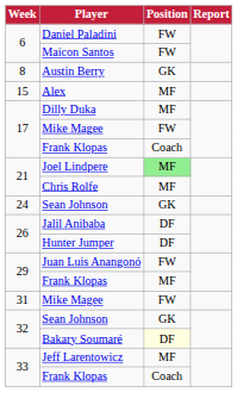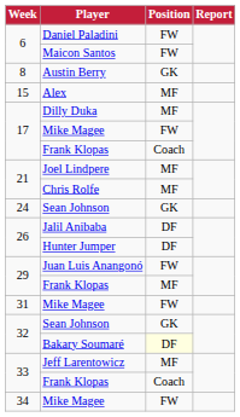 <table class=wikitable>
 <tr>
 <th style="background:#C41E3A; color:white; text-align:center;">Week</th>
 <th style="background:#C41E3A; color:white; text-align:center;">Player</th>
 <th style="background:#C41E3A; color:white; text-align:center;">Position</th>
 <th style="background:#C41E3A; color:white; text-align:center;">Report</th>
 </tr>
 <tr>
 <td style="text-align:center;" rowspan="2">6</td>
 <td> <a href='#'>Daniel Paladini</a></td>
 <td style="text-align:center;">FW</td>
 <td style="text-align:center;" rowspan="2"></td>
 </tr>
 <tr>
 <td> <a href='#'>Maicon Santos</a></td>
 <td style="text-align:center;">FW</td>
 </tr>
 <tr>
 <td style="text-align:center;">8</td>
 <td> <a href='#'>Austin Berry</a></td>
 <td style="text-align:center;">GK</td>
 <td style="text-align:center;"></td>
 </tr>
 <tr>
 <td style="text-align:center;">15</td>
 <td> <a href='#'>Alex</a></td>
 <td style="text-align:center;">MF</td>
 <td style="text-align:center;"></td>
 </tr>
 <tr>
 <td style="text-align:center;" rowspan="3">17</td>
 <td> <a href='#'>Dilly Duka</a></td>
 <td style="text-align:center;">MF</td>
 <td style="text-align:center;" rowspan="3"></td>
 </tr>
 <tr>
 <td> <a href='#'>Mike Magee</a></td>
 <td style="text-align:center;">FW</td>
 </tr>
 <tr>
 <td> <a href='#'>Frank Klopas</a></td>
 <td style="text-align:center;">Coach</td>
 </tr>
 <tr>
 <td style="text-align:center;" rowspan="2">21</td>
 <td> <a href='#'>Joel Lindpere</a></td>
-<td style="background: lightgreen; text-align:center;">MF</td>
+<td style="text-align:center;">MF</td>
 <td style="text-align:center;" rowspan="2"></td>
 </tr>
 <tr>
 <td> <a href='#'>Chris Rolfe</a></td>
 <td style="text-align:center;">MF</td>
 </tr>
 <tr>
 <td style="text-align:center;">24</td>
 <td> <a href='#'>Sean Johnson</a></td>
 <td style="text-align:center;">GK</td>
 <td style="text-align:center;"></td>
 </tr>
 <tr>
 <td style="text-align:center;" rowspan="2">26</td>
 <td> <a href='#'>Jalil Anibaba</a></td>
 <td style="text-align:center;">DF</td>
 <td style="text-align:center;" rowspan="2"></td>
 </tr>
 <tr>
 <td> <a href='#'>Hunter Jumper</a></td>
 <td style="text-align:center;">DF</td>
 </tr>
 <tr>
 <td style="text-align:center;" rowspan="2">29</td>
 <td> <a href='#'>Juan Luis Anangonó</a></td>
 <td style="text-align:center;">FW</td>
 <td style="text-align:center;" rowspan="2"></td>
 </tr>
 <tr>
 <td> <a href='#'>Frank Klopas</a></td>
 <td style="text-align:center;">MF</td>
 </tr>
 <tr>
 <td style="text-align:center;">31</td>
 <td> <a href='#'>Mike Magee</a></td>
 <td style="text-align:center;">FW</td>
 <td style="text-align:center;"></td>
 </tr>
 <tr>
 <td style="text-align:center;" rowspan="2">32</td>
 <td> <a href='#'>Sean Johnson</a></td>
 <td style="text-align:center;">GK</td>
 <td style="text-align:center;" rowspan="2"></td>
 </tr>
 <tr>
 <td> <a href='#'>Bakary Soumaré</a></td>
 <td style="background: lightyellow; text-align:center;">DF</td>
 </tr>
 <tr>
 <td style="text-align:center;" rowspan="2">33</td>
 <td> <a href='#'>Jeff Larentowicz</a></td>
 <td style="text-align:center;">MF</td>
 <td style="text-align:center;" rowspan="2"></td>
 </tr>
 <tr>
 <td> <a href='#'>Frank Klopas</a></td>
 <td style="text-align:center;">Coach</td>
 </tr>
+<tr>
+<td style="text-align:center;">34</td>
+<td> <a href='#'>Mike Magee</a></td>
+<td style="text-align:center;">FW</td>
+<td style="text-align:center;"></td>
+</tr>
 </table>
